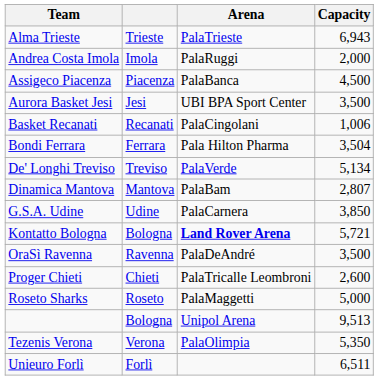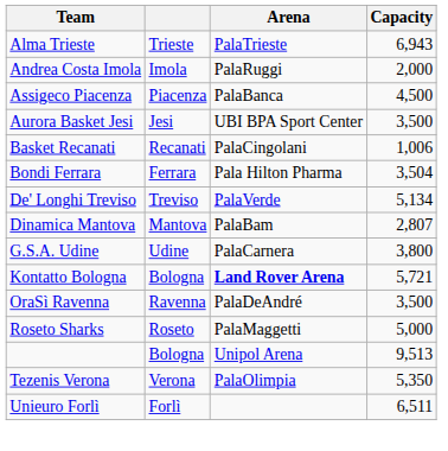 <table class="wikitable sortable" style="margin:1em 2em 1em 1em;">
 <tr>
 <th>Team</th>
 <th></th>
 <th>Arena</th>
 <th>Capacity</th>
 </tr>
 <tr>
 <td><a href='#'>Alma Trieste</a></td>
 <td><a href='#'>Trieste</a></td>
 <td><a href='#'>PalaTrieste</a></td>
 <td align=right>6,943</td>
 </tr>
 <tr>
 <td><a href='#'>Andrea Costa Imola</a></td>
 <td><a href='#'>Imola</a></td>
 <td>PalaRuggi</td>
 <td align=right>2,000</td>
 </tr>
 <tr>
 <td><a href='#'>Assigeco Piacenza</a></td>
 <td><a href='#'>Piacenza</a></td>
 <td>PalaBanca</td>
 <td align=right>4,500</td>
 </tr>
 <tr>
 <td><a href='#'>Aurora Basket Jesi</a></td>
 <td><a href='#'>Jesi</a></td>
 <td>UBI BPA Sport Center</td>
 <td align=right>3,500</td>
 </tr>
 <tr>
 <td><a href='#'>Basket Recanati</a></td>
 <td><a href='#'>Recanati</a></td>
 <td>PalaCingolani</td>
 <td align=right>1,006</td>
 </tr>
 <tr>
 <td><a href='#'>Bondi Ferrara</a></td>
 <td><a href='#'>Ferrara</a></td>
 <td>Pala Hilton Pharma</td>
 <td align=right>3,504</td>
 </tr>
 <tr>
 <td><a href='#'>De' Longhi Treviso</a></td>
 <td><a href='#'>Treviso</a></td>
 <td><a href='#'>PalaVerde</a></td>
 <td align=right>5,134</td>
 </tr>
 <tr>
 <td><a href='#'>Dinamica Mantova</a></td>
 <td><a href='#'>Mantova</a></td>
 <td>PalaBam</td>
 <td align=right>2,807</td>
 </tr>
 <tr>
 <td><a href='#'>G.S.A. Udine</a></td>
 <td><a href='#'>Udine</a></td>
 <td>PalaCarnera</td>
-<td align=right>3,850</td>
+<td align=right>3,800</td>
 </tr>
 <tr>
 <td><a href='#'>Kontatto Bologna</a></td>
 <td><a href='#'>Bologna</a></td>
 <td><strong><a href='#'>Land Rover Arena</a></strong></td>
 <td align=right>5,721</td>
 </tr>
 <tr>
 <td><a href='#'>OraSì Ravenna</a></td>
 <td><a href='#'>Ravenna</a></td>
 <td>PalaDeAndré</td>
 <td align=right>3,500</td>
-</tr>
-<tr>
-<td><a href='#'>Proger Chieti</a></td>
-<td><a href='#'>Chieti</a></td>
-<td>PalaTricalle Leombroni</td>
-<td align=right>2,600</td>
 </tr>
 <tr>
 <td><a href='#'>Roseto Sharks</a></td>
 <td><a href='#'>Roseto</a></td>
 <td>PalaMaggetti</td>
 <td align=right>5,000</td>
 </tr>
 <tr>
 <td></td>
 <td><a href='#'>Bologna</a></td>
 <td><a href='#'>Unipol Arena</a></td>
 <td align=right>9,513</td>
 </tr>
 <tr>
 <td><a href='#'>Tezenis Verona</a></td>
 <td><a href='#'>Verona</a></td>
 <td><a href='#'>PalaOlimpia</a></td>
 <td align=right>5,350</td>
 </tr>
 <tr>
 <td><a href='#'>Unieuro Forlì</a></td>
 <td><a href='#'>Forlì</a></td>
 <td></td>
 <td align=right>6,511</td>
 </tr>
 </table>
